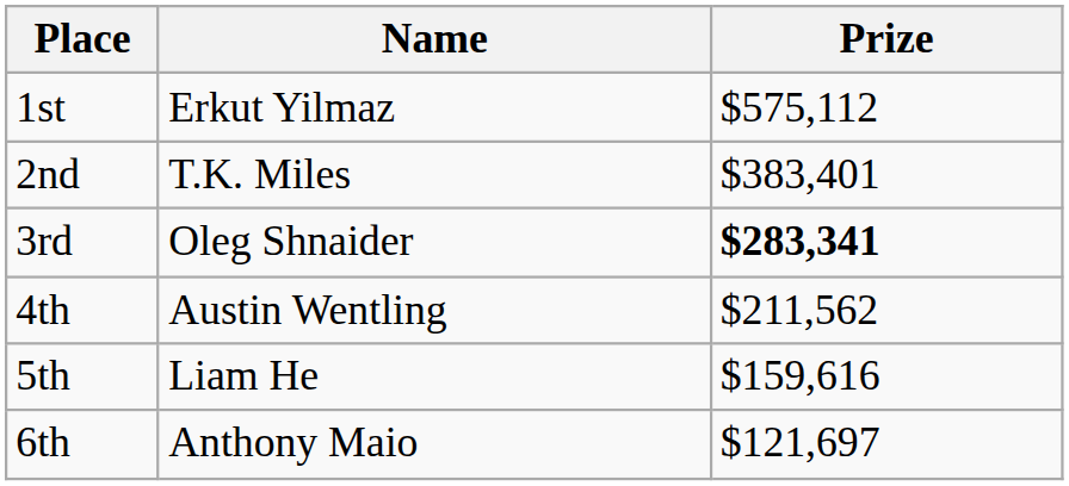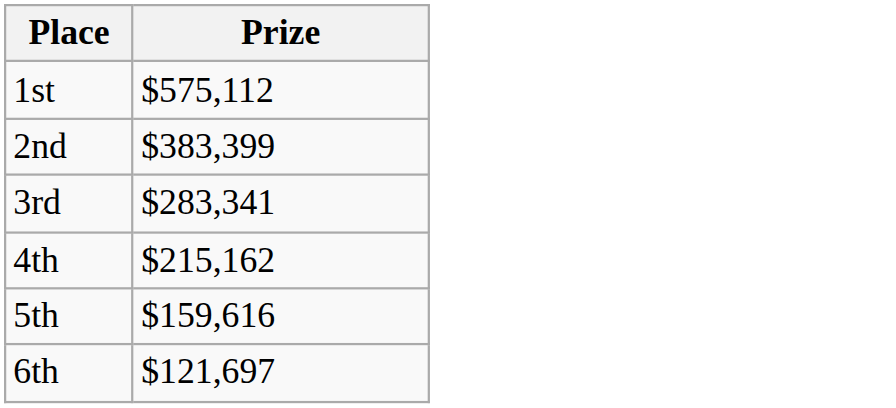 <table class="wikitable">
 <tr>
 <th style="width:50px;">Place</th>
-<th style="width:200px;">Name</th>
 <th style="width:125px;">Prize</th>
 </tr>
 <tr>
 <td>1st</td>
-<td> Erkut Yilmaz</td>
 <td>$575,112</td>
 </tr>
 <tr>
 <td>2nd</td>
-<td> T.K. Miles</td>
-<td>$383,401</td>
+<td>$383,399</td>
 </tr>
 <tr>
 <td>3rd</td>
-<td> Oleg Shnaider</td>
-<td><strong>$283,341</strong></td>
+<td>$283,341</td>
 </tr>
 <tr>
 <td>4th</td>
-<td> Austin Wentling</td>
-<td>$211,562</td>
+<td>$215,162</td>
 </tr>
 <tr>
 <td>5th</td>
-<td> Liam He</td>
 <td>$159,616</td>
 </tr>
 <tr>
 <td>6th</td>
-<td>  Anthony Maio</td>
 <td>$121,697</td>
 </tr>
 </table>
